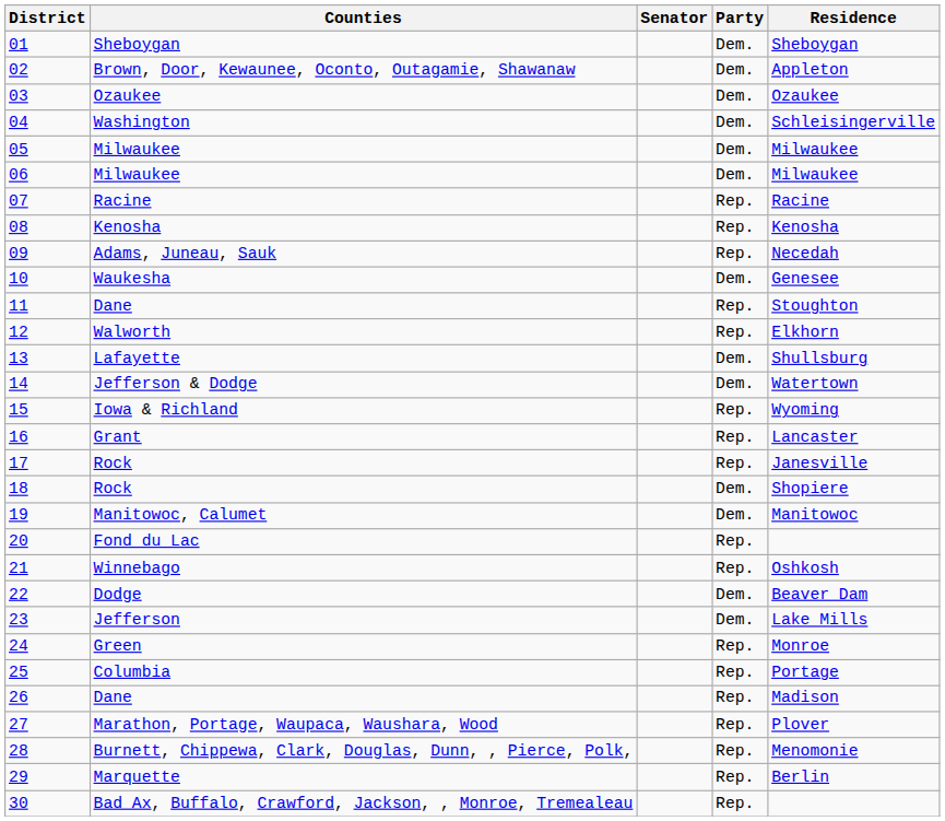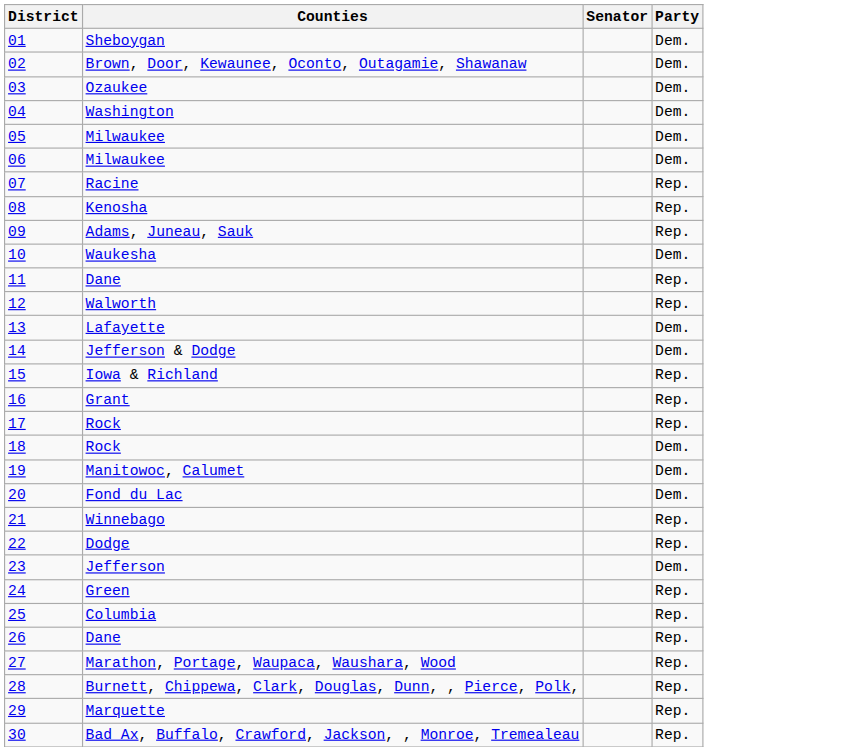 <table class="wikitable sortable">
 <tr>
 <th>District</th>
 <th>Counties</th>
 <th>Senator</th>
 <th>Party</th>
-<th>Residence</th>
 </tr>
 <tr>
 <td><a href='#'>01</a></td>
 <td><a href='#'>Sheboygan</a></td>
 <td></td>
 <td>Dem.</td>
-<td><a href='#'>Sheboygan</a></td>
 </tr>
 <tr>
 <td><a href='#'>02</a></td>
 <td><a href='#'>Brown</a>, <a href='#'>Door</a>, <a href='#'>Kewaunee</a>, <a href='#'>Oconto</a>, <a href='#'>Outagamie</a>, <a href='#'>Shawanaw</a></td>
 <td></td>
 <td>Dem.</td>
-<td><a href='#'>Appleton</a></td>
 </tr>
 <tr>
 <td><a href='#'>03</a></td>
 <td><a href='#'>Ozaukee</a></td>
 <td></td>
 <td>Dem.</td>
-<td><a href='#'>Ozaukee</a></td>
 </tr>
 <tr>
 <td><a href='#'>04</a></td>
 <td><a href='#'>Washington</a></td>
 <td></td>
 <td>Dem.</td>
-<td><a href='#'>Schleisingerville</a></td>
 </tr>
 <tr>
 <td><a href='#'>05</a></td>
 <td><a href='#'>Milwaukee</a> </td>
 <td></td>
 <td>Dem.</td>
-<td><a href='#'>Milwaukee</a></td>
 </tr>
 <tr>
 <td><a href='#'>06</a></td>
 <td><a href='#'>Milwaukee</a> </td>
 <td></td>
 <td>Dem.</td>
-<td><a href='#'>Milwaukee</a></td>
 </tr>
 <tr>
 <td><a href='#'>07</a></td>
 <td><a href='#'>Racine</a></td>
 <td></td>
 <td>Rep.</td>
-<td><a href='#'>Racine</a></td>
 </tr>
 <tr>
 <td><a href='#'>08</a></td>
 <td><a href='#'>Kenosha</a></td>
 <td></td>
 <td>Rep.</td>
-<td><a href='#'>Kenosha</a></td>
 </tr>
 <tr>
 <td><a href='#'>09</a></td>
 <td><a href='#'>Adams</a>, <a href='#'>Juneau</a>, <a href='#'>Sauk</a></td>
 <td></td>
 <td>Rep.</td>
-<td><a href='#'>Necedah</a></td>
 </tr>
 <tr>
 <td><a href='#'>10</a></td>
 <td><a href='#'>Waukesha</a></td>
 <td></td>
 <td>Dem.</td>
-<td><a href='#'>Genesee</a></td>
 </tr>
 <tr>
 <td><a href='#'>11</a></td>
 <td><a href='#'>Dane</a> </td>
 <td></td>
 <td>Rep.</td>
-<td><a href='#'>Stoughton</a></td>
 </tr>
 <tr>
 <td><a href='#'>12</a></td>
 <td><a href='#'>Walworth</a></td>
 <td></td>
 <td>Rep.</td>
-<td><a href='#'>Elkhorn</a></td>
 </tr>
 <tr>
 <td><a href='#'>13</a></td>
 <td><a href='#'>Lafayette</a></td>
 <td></td>
 <td>Dem.</td>
-<td><a href='#'>Shullsburg</a></td>
 </tr>
 <tr>
 <td><a href='#'>14</a></td>
 <td><a href='#'>Jefferson</a>  & <a href='#'>Dodge</a> </td>
 <td></td>
 <td>Dem.</td>
-<td><a href='#'>Watertown</a></td>
 </tr>
 <tr>
 <td><a href='#'>15</a></td>
 <td><a href='#'>Iowa</a> & <a href='#'>Richland</a></td>
 <td></td>
 <td>Rep.</td>
-<td><a href='#'>Wyoming</a></td>
 </tr>
 <tr>
 <td><a href='#'>16</a></td>
 <td><a href='#'>Grant</a></td>
 <td></td>
 <td>Rep.</td>
-<td><a href='#'>Lancaster</a></td>
 </tr>
 <tr>
 <td><a href='#'>17</a></td>
 <td><a href='#'>Rock</a> </td>
 <td></td>
 <td>Rep.</td>
-<td><a href='#'>Janesville</a></td>
 </tr>
 <tr>
 <td><a href='#'>18</a></td>
 <td><a href='#'>Rock</a> </td>
 <td></td>
 <td>Dem.</td>
-<td><a href='#'>Shopiere</a></td>
 </tr>
 <tr>
 <td><a href='#'>19</a></td>
 <td><a href='#'>Manitowoc</a>, <a href='#'>Calumet</a></td>
 <td></td>
 <td>Dem.</td>
-<td><a href='#'>Manitowoc</a></td>
 </tr>
 <tr>
 <td><a href='#'>20</a></td>
 <td><a href='#'>Fond du Lac</a></td>
 <td></td>
-<td>Rep.</td>
-<td></td>
+<td>Dem.</td>
 </tr>
 <tr>
 <td><a href='#'>21</a></td>
 <td><a href='#'>Winnebago</a></td>
 <td></td>
 <td>Rep.</td>
-<td><a href='#'>Oshkosh</a></td>
 </tr>
 <tr>
 <td><a href='#'>22</a></td>
 <td><a href='#'>Dodge</a> </td>
 <td></td>
-<td>Dem.</td>
-<td><a href='#'>Beaver Dam</a></td>
+<td>Rep.</td>
 </tr>
 <tr>
 <td><a href='#'>23</a></td>
 <td><a href='#'>Jefferson</a> </td>
 <td></td>
 <td>Dem.</td>
-<td><a href='#'>Lake Mills</a></td>
 </tr>
 <tr>
 <td><a href='#'>24</a></td>
 <td><a href='#'>Green</a></td>
 <td></td>
 <td>Rep.</td>
-<td><a href='#'>Monroe</a></td>
 </tr>
 <tr>
 <td><a href='#'>25</a></td>
 <td><a href='#'>Columbia</a></td>
 <td></td>
 <td>Rep.</td>
-<td><a href='#'>Portage</a></td>
 </tr>
 <tr>
 <td><a href='#'>26</a></td>
 <td><a href='#'>Dane</a> </td>
 <td></td>
 <td>Rep.</td>
-<td><a href='#'>Madison</a></td>
 </tr>
 <tr>
 <td><a href='#'>27</a></td>
 <td><a href='#'>Marathon</a>, <a href='#'>Portage</a>, <a href='#'>Waupaca</a>, <a href='#'>Waushara</a>, <a href='#'>Wood</a></td>
 <td></td>
 <td>Rep.</td>
-<td><a href='#'>Plover</a></td>
 </tr>
 <tr>
 <td><a href='#'>28</a></td>
 <td><a href='#'>Burnett</a>, <a href='#'>Chippewa</a>, <a href='#'>Clark</a>, <a href='#'>Douglas</a>, <a href='#'>Dunn</a>, , <a href='#'>Pierce</a>, <a href='#'>Polk</a>, </td>
 <td></td>
 <td>Rep.</td>
-<td><a href='#'>Menomonie</a></td>
 </tr>
 <tr>
 <td><a href='#'>29</a></td>
 <td><a href='#'>Marquette</a></td>
 <td></td>
 <td>Rep.</td>
-<td><a href='#'>Berlin</a></td>
 </tr>
 <tr>
 <td><a href='#'>30</a></td>
 <td><a href='#'>Bad Ax</a>, <a href='#'>Buffalo</a>, <a href='#'>Crawford</a>, <a href='#'>Jackson</a>, , <a href='#'>Monroe</a>, <a href='#'>Tremealeau</a></td>
 <td></td>
 <td>Rep.</td>
-<td></td>
 </tr>
 </table>
